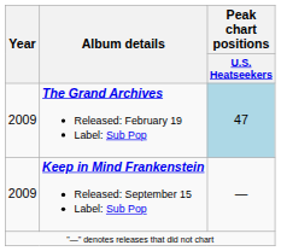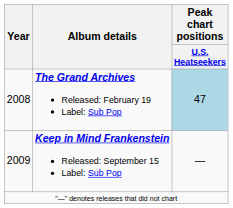 <table class="wikitable">
 <tr>
 <th rowspan="2">Year</th>
 <th rowspan="2">Album details</th>
 <th>Peak chart positions</th>
 </tr>
 <tr style="font-size:smaller;">
 <th width="35"><a href='#'>U.S. Heatseekers</a></th>
 </tr>
 <tr>
-<td>2009</td>
+<td>2008</td>
 <td><strong><em><a href='#'>The Grand Archives</a></em></strong><br><ul><li><small>Released: February 19</small></li><li><small>Label: <a href='#'>Sub Pop</a></small></li></ul></td>
 <td align="center" style="background: lightblue;">47</td>
 </tr>
 <tr>
 <td>2009</td>
 <td><strong><em><a href='#'>Keep in Mind Frankenstein</a></em></strong><br><ul><li><small>Released: September 15</small></li><li><small>Label: <a href='#'>Sub Pop</a></small></li></ul></td>
 <td align="center">—</td>
 </tr>
 <tr>
 <td colspan="3" style="font-size:8pt" align="center">"—" denotes releases that did not chart</td>
 </tr>
 </table>
